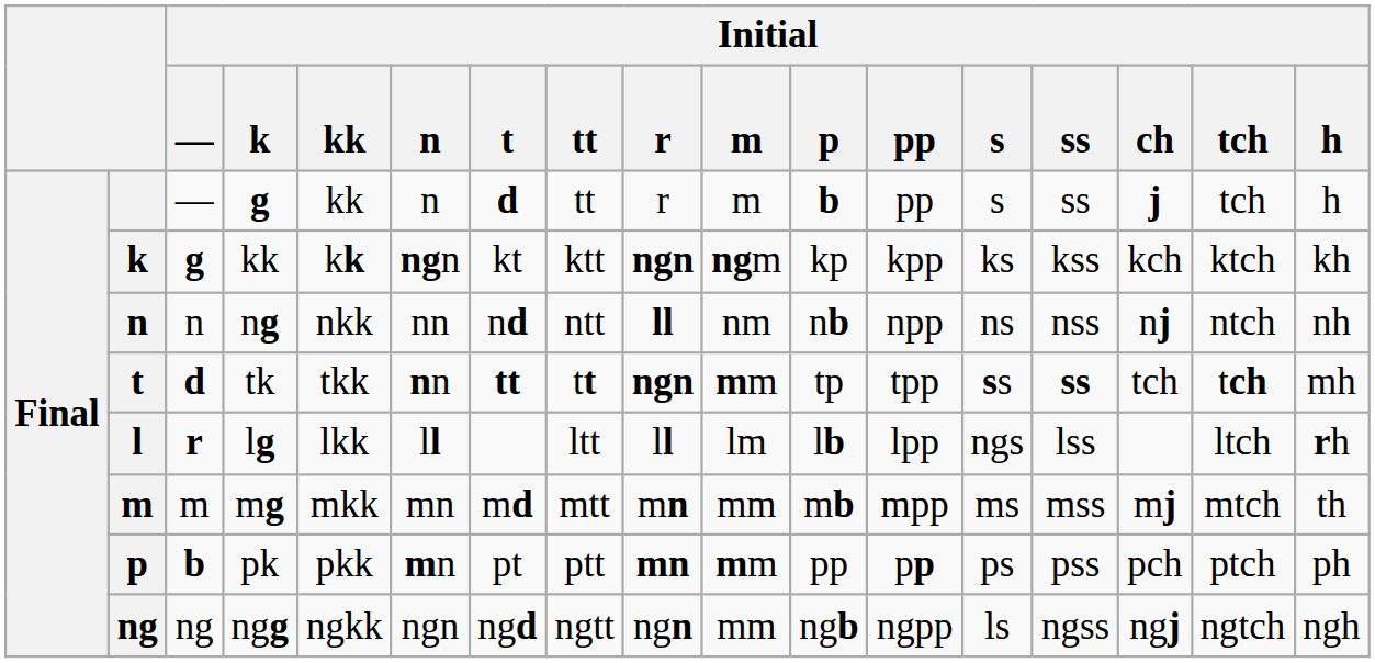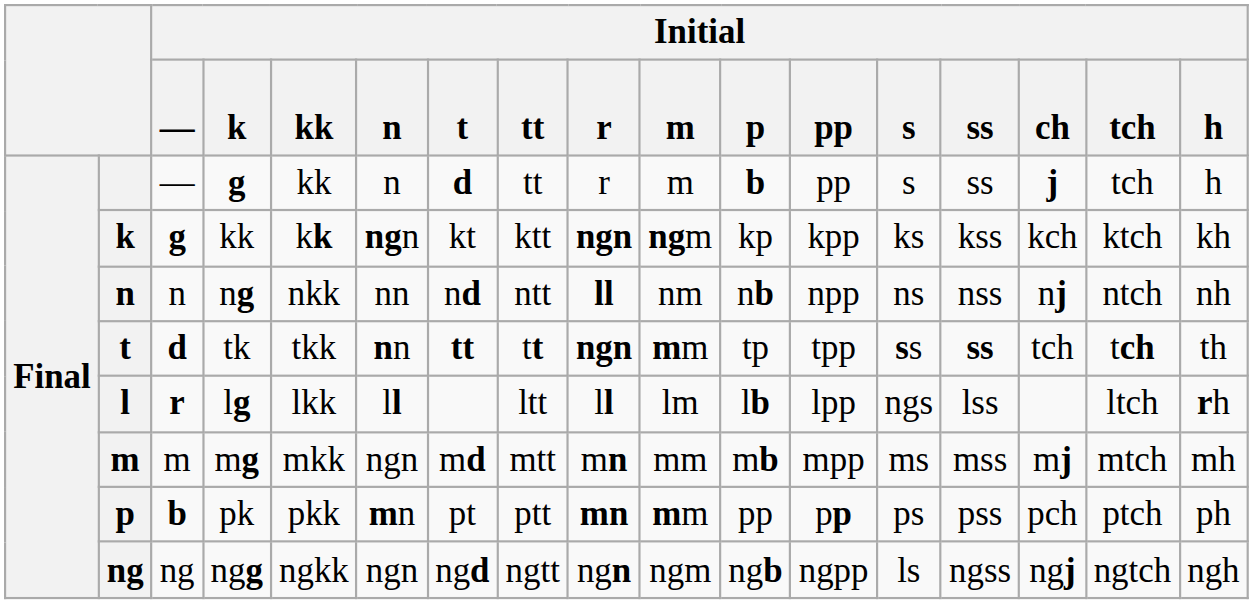 <table class="wikitable" style="text-align:center">
 <tr>
 <th colspan="2" rowspan="2"></th>
 <th colspan="15">Initial</th>
 </tr>
 <tr>
 <th><br>—</th>
 <th><br>k</th>
 <th><br>kk</th>
 <th><br>n</th>
 <th><br>t</th>
 <th><br>tt</th>
 <th><br>r</th>
 <th><br>m</th>
 <th><br>p</th>
 <th><br>pp</th>
 <th><br>s</th>
 <th><br>ss</th>
 <th><br>ch</th>
 <th><br>tch</th>
 <th><br>h</th>
 </tr>
 <tr>
 <th rowspan="8">Final</th>
 <th></th>
 <td>—</td>
 <td><strong>g</strong></td>
 <td>kk</td>
 <td>n</td>
 <td><strong>d</strong></td>
 <td>tt</td>
 <td>r</td>
 <td>m</td>
 <td><strong>b</strong></td>
 <td>pp</td>
 <td>s</td>
 <td>ss</td>
 <td><strong>j</strong></td>
 <td>tch</td>
 <td>h</td>
 </tr>
 <tr>
 <th> k</th>
 <td><strong>g</strong></td>
 <td>kk</td>
 <td>k<strong>k</strong></td>
 <td><strong>ng</strong>n</td>
 <td>kt</td>
 <td>ktt</td>
 <td><strong>ngn</strong></td>
 <td><strong>ng</strong>m</td>
 <td>kp</td>
 <td>kpp</td>
 <td>ks</td>
 <td>kss</td>
 <td>kch</td>
 <td>ktch</td>
 <td>kh</td>
 </tr>
 <tr>
 <th> n</th>
 <td>n</td>
 <td>n<strong>g</strong></td>
 <td>nkk</td>
 <td>nn</td>
 <td>n<strong>d</strong></td>
 <td>ntt</td>
 <td><strong>ll</strong></td>
 <td>nm</td>
 <td>n<strong>b</strong></td>
 <td>npp</td>
 <td>ns</td>
 <td>nss</td>
 <td>n<strong>j</strong></td>
 <td>ntch</td>
 <td>nh</td>
 </tr>
 <tr>
 <th> t</th>
 <td><strong>d</strong></td>
 <td>tk</td>
 <td>tkk</td>
 <td><strong>n</strong>n</td>
 <td><strong>tt</strong></td>
 <td>t<strong>t</strong></td>
 <td><strong>ngn</strong></td>
 <td><strong>m</strong>m</td>
 <td>tp</td>
 <td>tpp</td>
 <td><strong>s</strong>s</td>
 <td><strong>ss</strong></td>
 <td>tch</td>
 <td>t<strong>ch</strong></td>
-<td>mh</td>
+<td>th</td>
 </tr>
 <tr>
 <th> l</th>
 <td><strong>r</strong></td>
 <td>l<strong>g</strong></td>
 <td>lkk</td>
 <td>l<strong>l</strong></td>
 <td></td>
 <td>ltt</td>
 <td>l<strong>l</strong></td>
 <td>lm</td>
 <td>l<strong>b</strong></td>
 <td>lpp</td>
 <td>ngs</td>
 <td>lss</td>
 <td></td>
 <td>ltch</td>
 <td><strong>r</strong>h</td>
 </tr>
 <tr>
 <th> m</th>
 <td>m</td>
 <td>m<strong>g</strong></td>
 <td>mkk</td>
-<td>mn</td>
+<td>ngn</td>
 <td>m<strong>d</strong></td>
 <td>mtt</td>
 <td>m<strong>n</strong></td>
 <td>mm</td>
 <td>m<strong>b</strong></td>
 <td>mpp</td>
 <td>ms</td>
 <td>mss</td>
 <td>m<strong>j</strong></td>
 <td>mtch</td>
-<td>th</td>
+<td>mh</td>
 </tr>
 <tr>
 <th> p</th>
 <td><strong>b</strong></td>
 <td>pk</td>
 <td>pkk</td>
 <td><strong>m</strong>n</td>
 <td>pt</td>
 <td>ptt</td>
 <td><strong>mn</strong></td>
 <td><strong>m</strong>m</td>
 <td>pp</td>
 <td>p<strong>p</strong></td>
 <td>ps</td>
 <td>pss</td>
 <td>pch</td>
 <td>ptch</td>
 <td>ph</td>
 </tr>
 <tr>
 <th> ng</th>
 <td>ng</td>
 <td>ng<strong>g</strong></td>
 <td>ngkk</td>
 <td>ngn</td>
 <td>ng<strong>d</strong></td>
 <td>ngtt</td>
 <td>ng<strong>n</strong></td>
-<td>mm</td>
+<td>ngm</td>
 <td>ng<strong>b</strong></td>
 <td>ngpp</td>
 <td>ls</td>
 <td>ngss</td>
 <td>ng<strong>j</strong></td>
 <td>ngtch</td>
 <td>ngh</td>
 </tr>
 </table>
